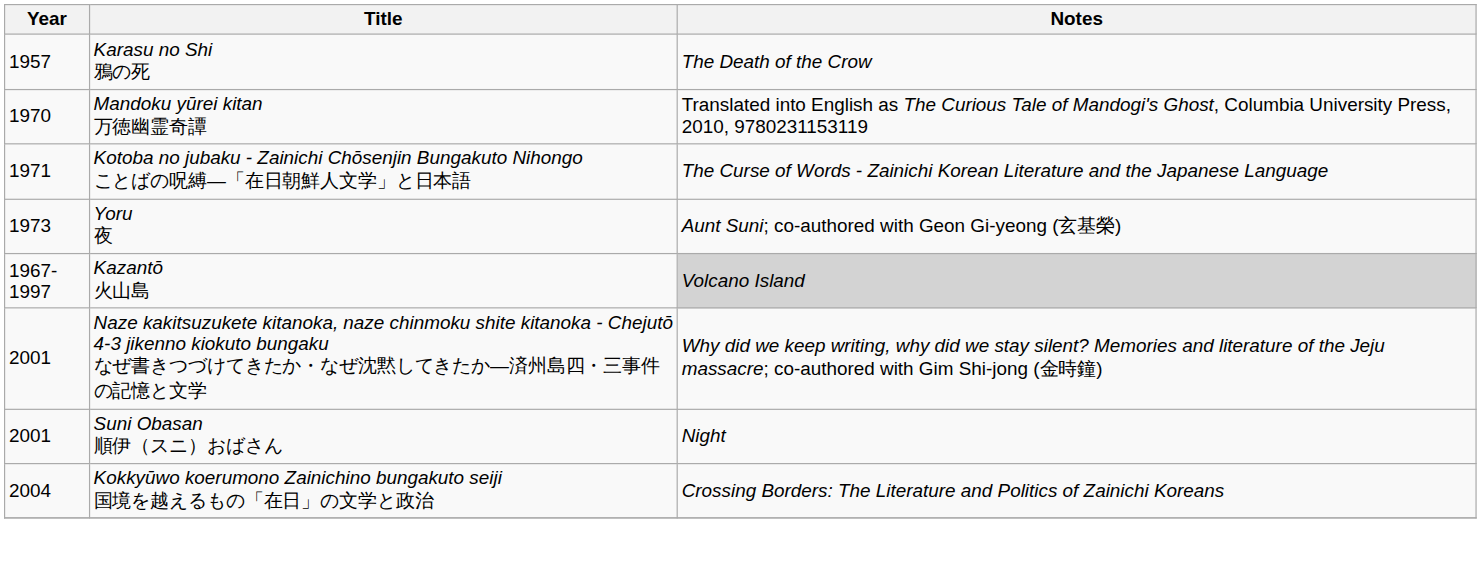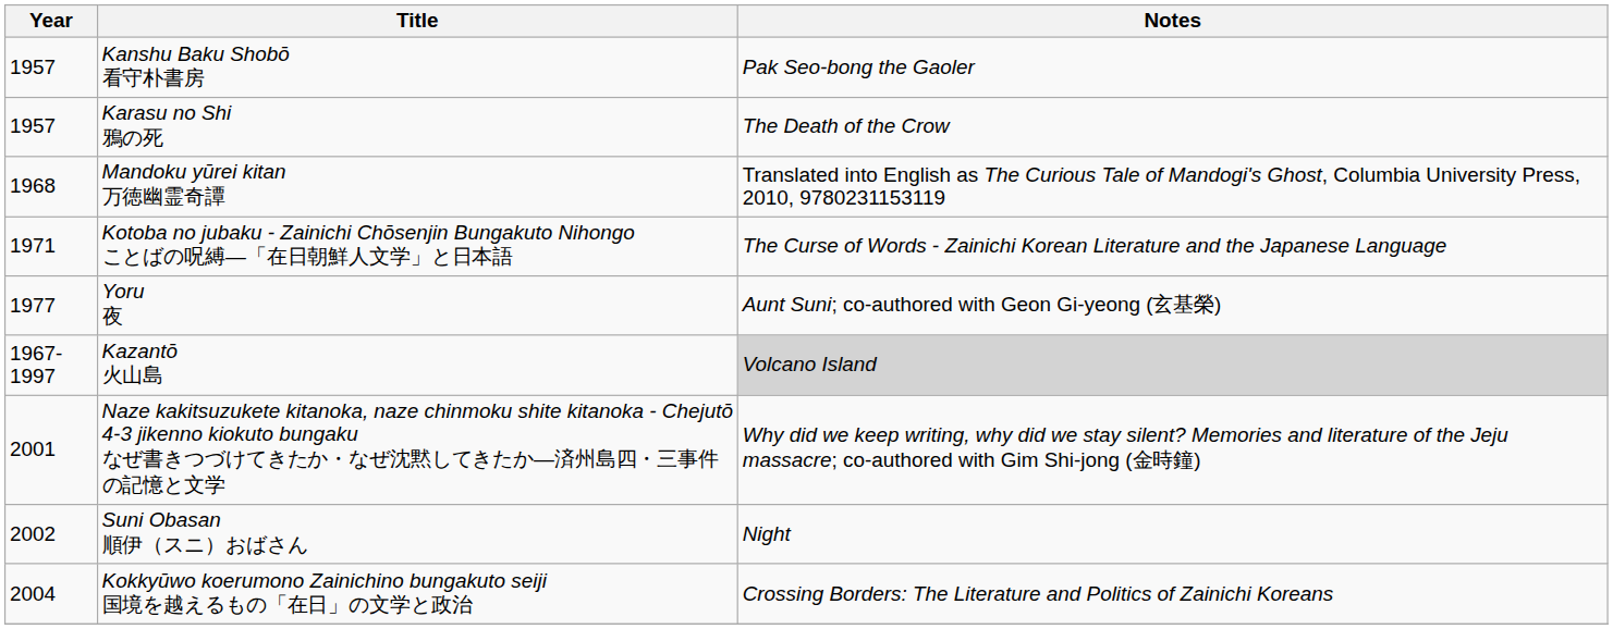 <table class="wikitable">
 <tr>
 <th>Year</th>
 <th>Title</th>
 <th>Notes</th>
 </tr>
 <tr>
 <td>1957</td>
+<td><em>Kanshu Baku Shobō</em><br>看守朴書房</td>
+<td><em>Pak Seo-bong the Gaoler</em></td>
+</tr>
+<tr>
+<td>1957</td>
 <td><em>Karasu no Shi</em><br>鴉の死</td>
 <td><em>The Death of the Crow</em></td>
 </tr>
 <tr>
-<td>1970</td>
+<td>1968</td>
 <td><em>Mandoku yūrei kitan</em><br>万徳幽霊奇譚</td>
 <td>Translated into English as <em>The Curious Tale of Mandogi's Ghost</em>, Columbia University Press, 2010, 9780231153119</td>
 </tr>
 <tr>
 <td>1971</td>
 <td><em>Kotoba no jubaku - Zainichi Chōsenjin Bungakuto Nihongo</em><br>ことばの呪縛―「在日朝鮮人文学」と日本語</td>
 <td><em>The Curse of Words - Zainichi Korean Literature and the Japanese Language</em></td>
 </tr>
 <tr>
-<td>1973</td>
+<td>1977</td>
 <td><em>Yoru</em><br>夜</td>
 <td><em>Aunt Suni</em>; co-authored with Geon Gi-yeong (玄基榮)</td>
 </tr>
 <tr>
 <td>1967-1997</td>
 <td><em>Kazantō</em><br>火山島</td>
 <td style="background: lightgrey;"><em>Volcano Island</em></td>
 </tr>
 <tr>
 <td>2001</td>
 <td><em>Naze kakitsuzukete kitanoka, naze chinmoku shite kitanoka - Chejutō 4-3 jikenno kiokuto bungaku</em><br>なぜ書きつづけてきたか・なぜ沈黙してきたか―済州島四・三事件の記憶と文学</td>
 <td><em>Why did we keep writing, why did we stay silent? Memories and literature of the Jeju massacre</em>; co-authored with Gim Shi-jong (金時鐘)</td>
 </tr>
 <tr>
-<td>2001</td>
+<td>2002</td>
 <td><em>Suni Obasan</em><br>順伊（スニ）おばさん</td>
 <td><em>Night</em></td>
 </tr>
 <tr>
 <td>2004</td>
 <td><em>Kokkyūwo koerumono Zainichino bungakuto seiji</em><br>国境を越えるもの「在日」の文学と政治</td>
 <td><em>Crossing Borders: The Literature and Politics of Zainichi Koreans</em></td>
 </tr>
 <tr>
 </tr>
 </table>
